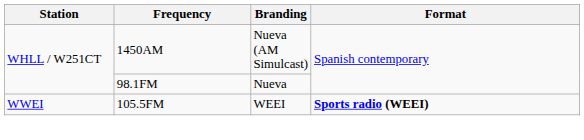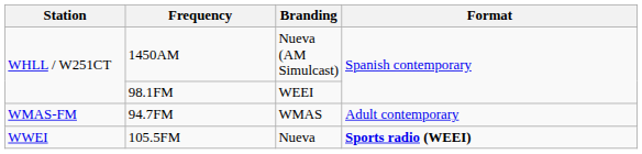 <table class="wikitable sortable" style="width:45em;">
 <tr>
 <th style="width:20%">Station</th>
 <th style="width:25%">Frequency</th>
 <th style="width:5%">Branding</th>
 <th style="width:50%">Format</th>
 </tr>
 <tr>
 <td rowspan="2"><a href='#'>WHLL</a> / W251CT</td>
 <td>1450AM</td>
 <td>Nueva (AM Simulcast)</td>
 <td rowspan="2"><a href='#'>Spanish contemporary</a></td>
 </tr>
 <tr>
 <td>98.1FM</td>
-<td>Nueva</td>
+<td>WEEI</td>
+</tr>
+<tr>
+<td><a href='#'>WMAS-FM</a></td>
+<td>94.7FM</td>
+<td>WMAS</td>
+<td><a href='#'>Adult contemporary</a></td>
 </tr>
 <tr>
 <td><a href='#'>WWEI</a></td>
 <td>105.5FM</td>
-<td>WEEI</td>
+<td>Nueva</td>
 <td><strong><a href='#'>Sports radio</a> (WEEI)</strong></td>
 </tr>
 </table>
